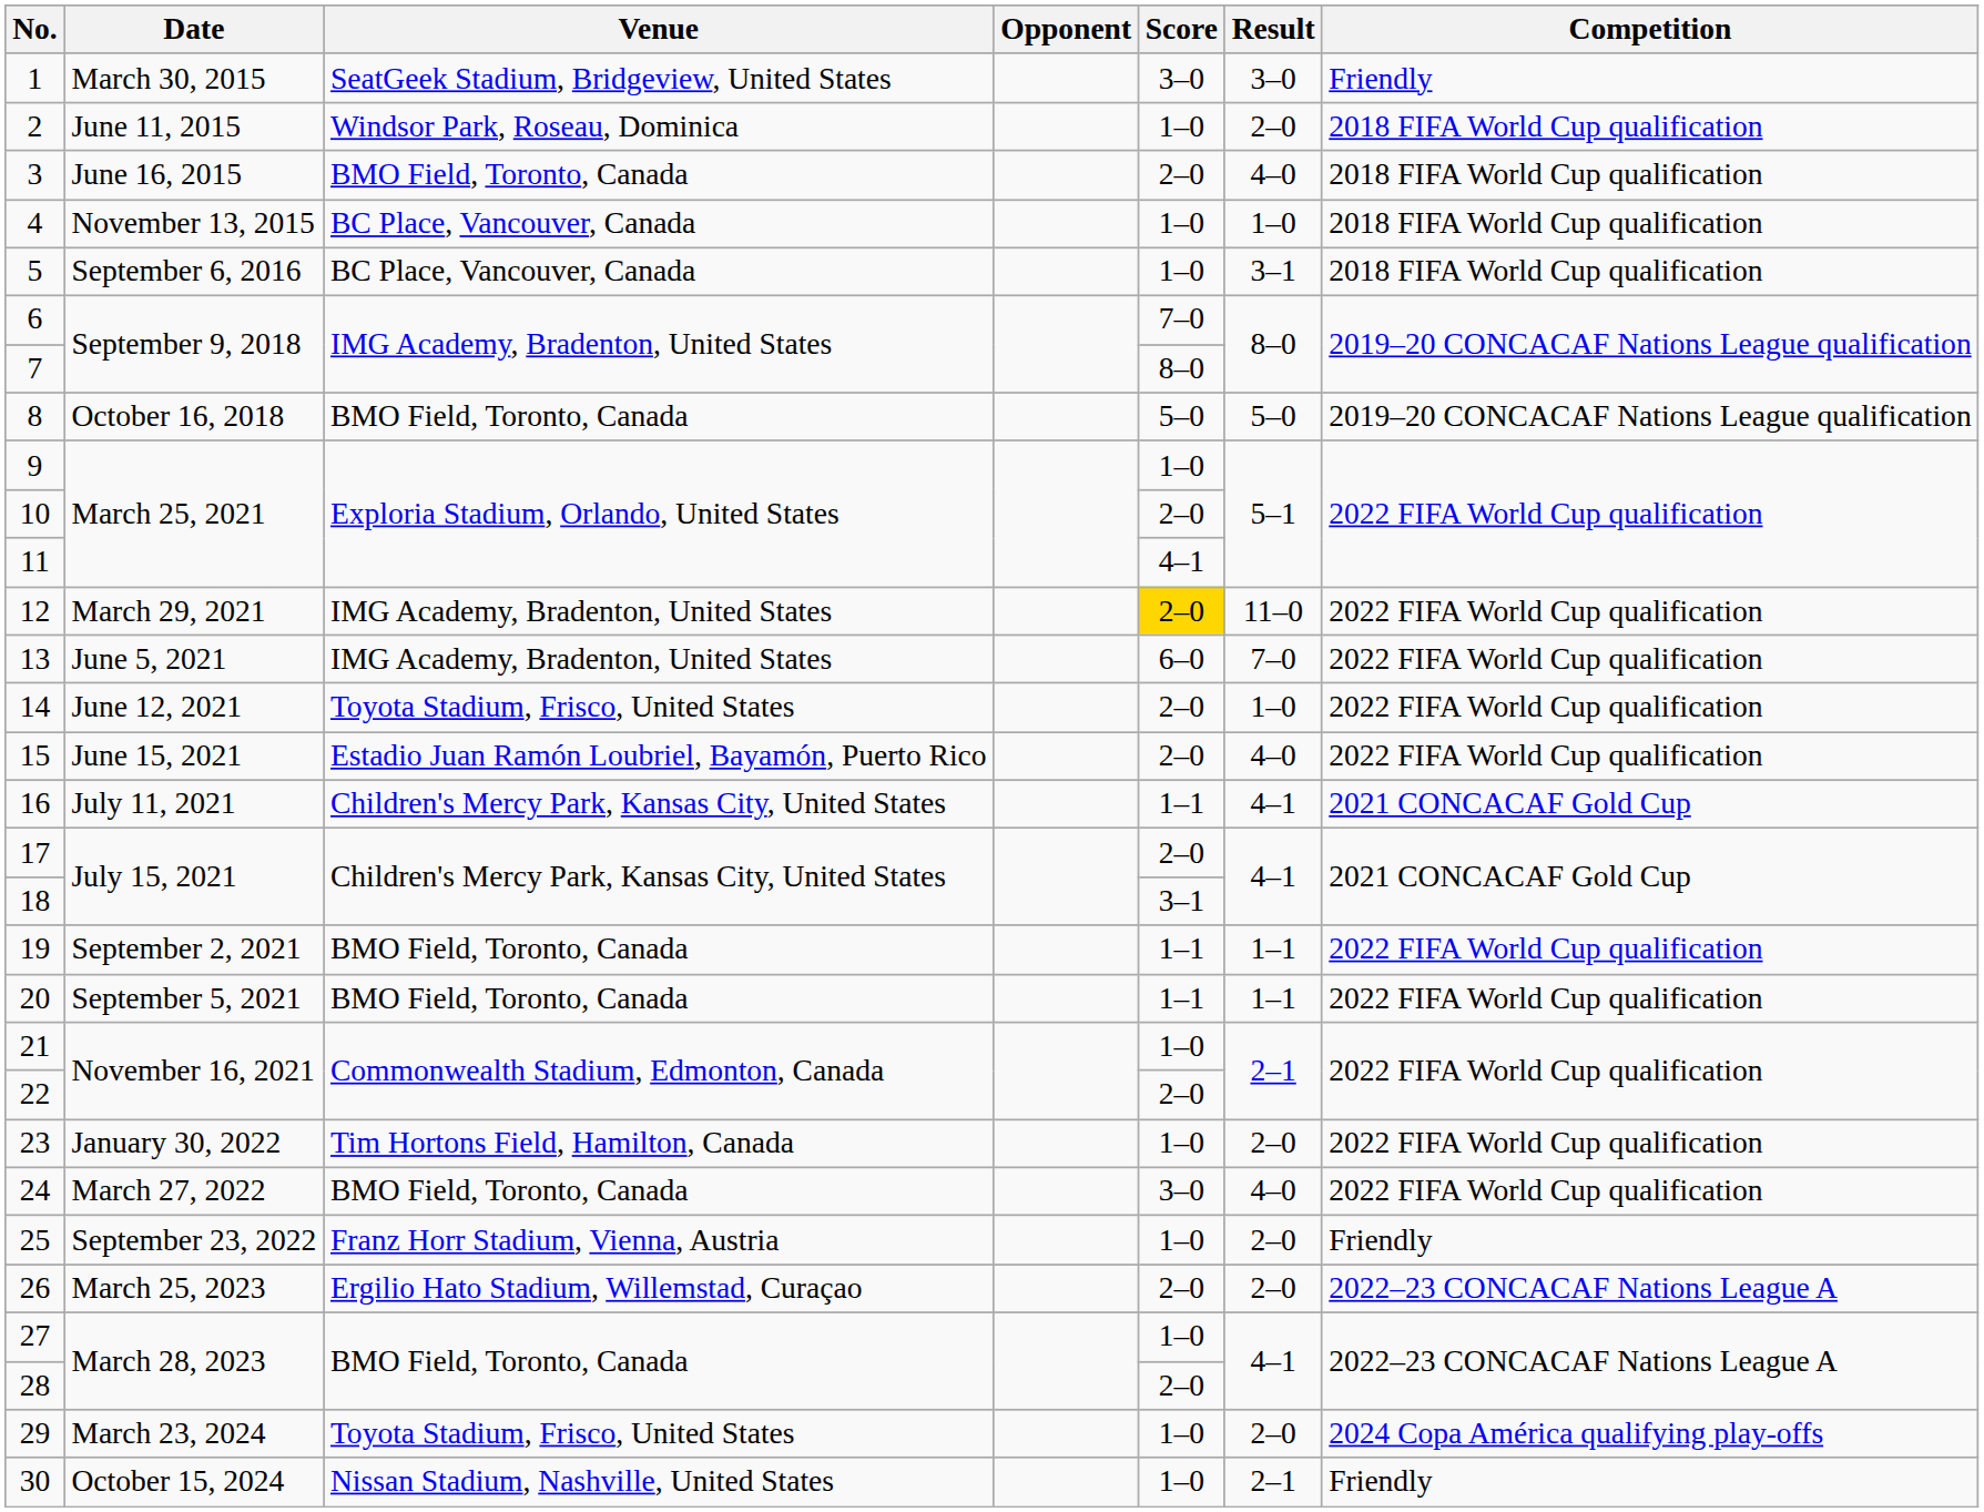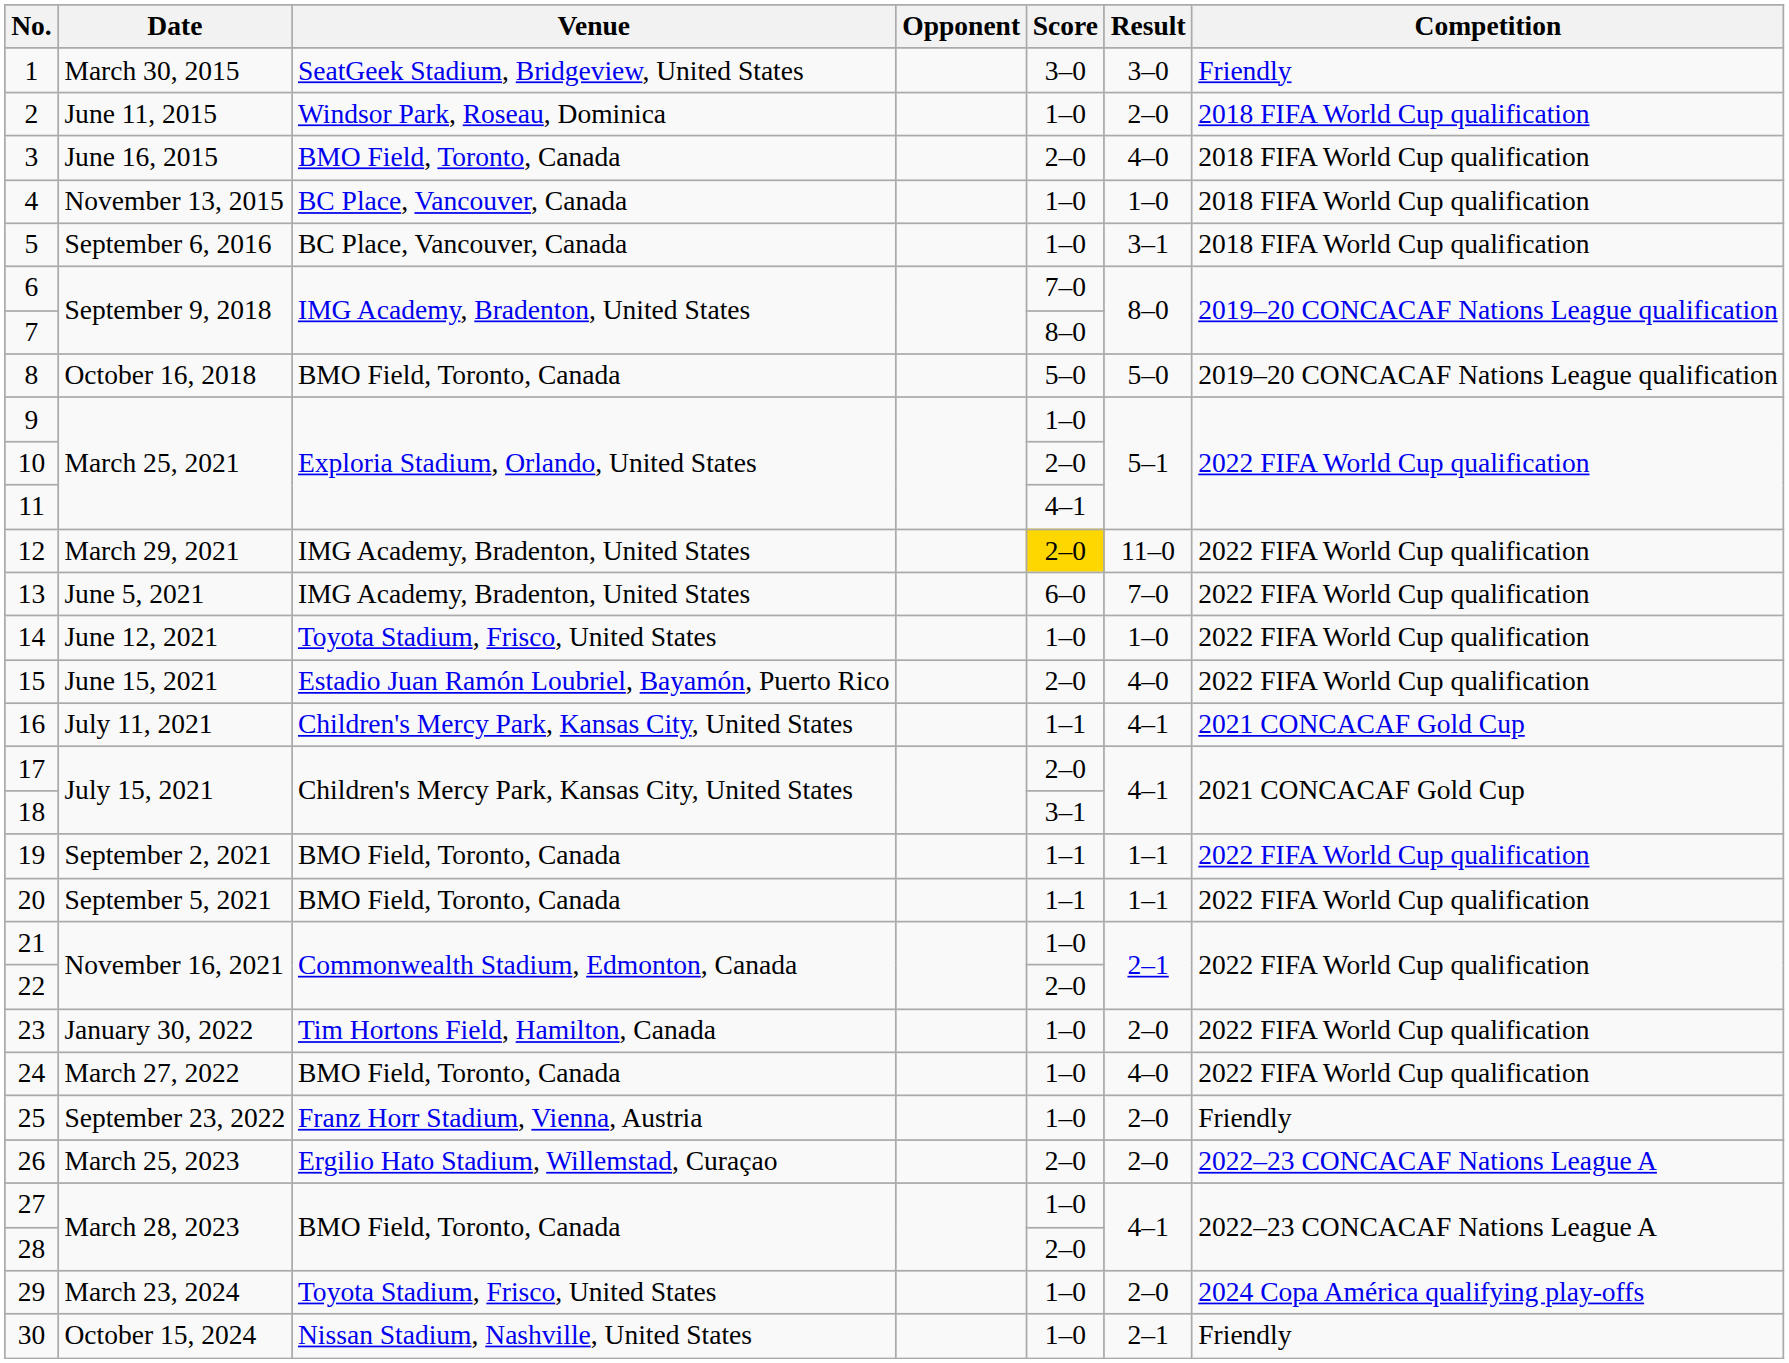 <table class="wikitable sortable">
 <tr>
 <th scope="col">No.</th>
 <th scope="col">Date</th>
 <th scope="col">Venue</th>
 <th scope="col">Opponent</th>
 <th scope="col">Score</th>
 <th scope="col">Result</th>
 <th scope="col">Competition</th>
 </tr>
 <tr>
 <td align="center">1</td>
 <td>March 30, 2015</td>
 <td><a href='#'>SeatGeek Stadium</a>, <a href='#'>Bridgeview</a>, United States</td>
 <td></td>
 <td align="center">3–0</td>
 <td align="center">3–0</td>
 <td><a href='#'>Friendly</a></td>
 </tr>
 <tr>
 <td align="center">2</td>
 <td>June 11, 2015</td>
 <td><a href='#'>Windsor Park</a>, <a href='#'>Roseau</a>, Dominica</td>
 <td></td>
 <td align="center">1–0</td>
 <td align="center">2–0</td>
 <td><a href='#'>2018 FIFA World Cup qualification</a></td>
 </tr>
 <tr>
 <td align="center">3</td>
 <td>June 16, 2015</td>
 <td><a href='#'>BMO Field</a>, <a href='#'>Toronto</a>, Canada</td>
 <td></td>
 <td align="center">2–0</td>
 <td align="center">4–0</td>
 <td>2018 FIFA World Cup qualification</td>
 </tr>
 <tr>
 <td align="center">4</td>
 <td>November 13, 2015</td>
 <td><a href='#'>BC Place</a>, <a href='#'>Vancouver</a>, Canada</td>
 <td></td>
 <td align="center">1–0</td>
 <td align="center">1–0</td>
 <td>2018 FIFA World Cup qualification</td>
 </tr>
 <tr>
 <td align="center">5</td>
 <td>September 6, 2016</td>
 <td>BC Place, Vancouver, Canada</td>
 <td></td>
 <td align="center">1–0</td>
 <td align="center">3–1</td>
 <td>2018 FIFA World Cup qualification</td>
 </tr>
 <tr>
 <td align="center">6</td>
 <td rowspan="2">September 9, 2018</td>
 <td rowspan="2"><a href='#'>IMG Academy</a>, <a href='#'>Bradenton</a>, United States</td>
 <td rowspan="2"></td>
 <td align="center">7–0</td>
 <td rowspan="2" align="center">8–0</td>
 <td rowspan="2"><a href='#'>2019–20 CONCACAF Nations League qualification</a></td>
 </tr>
 <tr>
 <td align="center">7</td>
 <td align="center">8–0</td>
 </tr>
 <tr>
 <td align="center">8</td>
 <td>October 16, 2018</td>
 <td>BMO Field, Toronto, Canada</td>
 <td></td>
 <td align="center">5–0</td>
 <td align="center">5–0</td>
 <td>2019–20 CONCACAF Nations League qualification</td>
 </tr>
 <tr>
 <td align="center">9</td>
 <td rowspan="3">March 25, 2021</td>
 <td rowspan="3"><a href='#'>Exploria Stadium</a>, <a href='#'>Orlando</a>, United States</td>
 <td rowspan="3"></td>
 <td align="center">1–0</td>
 <td rowspan="3" align="center">5–1</td>
 <td rowspan="3"><a href='#'>2022 FIFA World Cup qualification</a></td>
 </tr>
 <tr>
 <td align="center">10</td>
 <td align="center">2–0</td>
 </tr>
 <tr>
 <td align="center">11</td>
 <td align="center">4–1</td>
 </tr>
 <tr>
 <td align="center">12</td>
 <td>March 29, 2021</td>
 <td>IMG Academy, Bradenton, United States</td>
 <td></td>
 <td align="center" style="background: gold;">2–0</td>
 <td align="center">11–0</td>
 <td>2022 FIFA World Cup qualification</td>
 </tr>
 <tr>
 <td align="center">13</td>
 <td>June 5, 2021</td>
 <td>IMG Academy, Bradenton, United States</td>
 <td></td>
 <td align="center">6–0</td>
 <td align="center">7–0</td>
 <td>2022 FIFA World Cup qualification</td>
 </tr>
 <tr>
 <td align="center">14</td>
 <td>June 12, 2021</td>
 <td><a href='#'>Toyota Stadium</a>, <a href='#'>Frisco</a>, United States</td>
 <td></td>
-<td align="center">2–0</td>
+<td align="center">1–0</td>
 <td align="center">1–0</td>
 <td>2022 FIFA World Cup qualification</td>
 </tr>
 <tr>
 <td align="center">15</td>
 <td>June 15, 2021</td>
 <td><a href='#'>Estadio Juan Ramón Loubriel</a>, <a href='#'>Bayamón</a>, Puerto Rico</td>
 <td></td>
 <td align="center">2–0</td>
 <td align=center>4–0</td>
 <td>2022 FIFA World Cup qualification</td>
 </tr>
 <tr>
 <td align="center">16</td>
 <td>July 11, 2021</td>
 <td><a href='#'>Children's Mercy Park</a>, <a href='#'>Kansas City</a>, United States</td>
 <td></td>
 <td align="center">1–1</td>
 <td align="center">4–1</td>
 <td><a href='#'>2021 CONCACAF Gold Cup</a></td>
 </tr>
 <tr>
 <td align="center">17</td>
 <td rowspan=2>July 15, 2021</td>
 <td rowspan=2>Children's Mercy Park, Kansas City, United States</td>
 <td rowspan=2></td>
 <td align="center">2–0</td>
 <td rowspan="2" align="center">4–1</td>
 <td rowspan="2">2021 CONCACAF Gold Cup</td>
 </tr>
 <tr>
 <td align="center">18</td>
 <td align="center">3–1</td>
 </tr>
 <tr>
 <td align="center">19</td>
 <td>September 2, 2021</td>
 <td>BMO Field, Toronto, Canada</td>
 <td></td>
 <td align="center">1–1</td>
 <td align="center">1–1</td>
 <td><a href='#'>2022 FIFA World Cup qualification</a></td>
 </tr>
 <tr>
 <td align="center">20</td>
 <td>September 5, 2021</td>
 <td>BMO Field, Toronto, Canada</td>
 <td></td>
 <td align="center">1–1</td>
 <td align="center">1–1</td>
 <td>2022 FIFA World Cup qualification</td>
 </tr>
 <tr>
 <td align="center">21</td>
 <td rowspan=2>November 16, 2021</td>
 <td rowspan=2><a href='#'>Commonwealth Stadium</a>, <a href='#'>Edmonton</a>, Canada</td>
 <td rowspan=2></td>
 <td align="center">1–0</td>
 <td rowspan="2" align="center"><a href='#'>2–1</a></td>
 <td rowspan="2">2022 FIFA World Cup qualification</td>
 </tr>
 <tr>
 <td align="center">22</td>
 <td align="center">2–0</td>
 </tr>
 <tr>
 <td align="center">23</td>
 <td>January 30, 2022</td>
 <td><a href='#'>Tim Hortons Field</a>, <a href='#'>Hamilton</a>, Canada</td>
 <td></td>
 <td align="center">1–0</td>
 <td align="center">2–0</td>
 <td>2022 FIFA World Cup qualification</td>
 </tr>
 <tr>
 <td align="center">24</td>
 <td>March 27, 2022</td>
 <td>BMO Field, Toronto, Canada</td>
 <td></td>
-<td align="center">3–0</td>
+<td align=center>1–0</td>
 <td align=center>4–0</td>
 <td>2022 FIFA World Cup qualification</td>
 </tr>
 <tr>
 <td align="center">25</td>
 <td>September 23, 2022</td>
 <td><a href='#'>Franz Horr Stadium</a>, <a href='#'>Vienna</a>, Austria</td>
 <td></td>
 <td align=center>1–0</td>
 <td align=center>2–0</td>
 <td>Friendly</td>
 </tr>
 <tr>
 <td align="center">26</td>
 <td>March 25, 2023</td>
 <td><a href='#'>Ergilio Hato Stadium</a>, <a href='#'>Willemstad</a>, Curaçao</td>
 <td></td>
 <td align="center">2–0</td>
 <td align="center">2–0</td>
 <td><a href='#'>2022–23 CONCACAF Nations League A</a></td>
 </tr>
 <tr>
 <td align="center">27</td>
 <td rowspan="2">March 28, 2023</td>
 <td rowspan="2">BMO Field, Toronto, Canada</td>
 <td rowspan="2"></td>
 <td align="center">1–0</td>
 <td align="center" rowspan="2">4–1</td>
 <td rowspan="2">2022–23 CONCACAF Nations League A</td>
 </tr>
 <tr>
 <td align=center>28</td>
 <td align=center>2–0</td>
 </tr>
 <tr>
 <td align="center">29</td>
 <td>March 23, 2024</td>
 <td><a href='#'>Toyota Stadium</a>, <a href='#'>Frisco</a>, United States</td>
 <td></td>
 <td align="center">1–0</td>
 <td align="center">2–0</td>
 <td><a href='#'>2024 Copa América qualifying play-offs</a></td>
 </tr>
 <tr>
 <td align="center">30</td>
 <td>October 15, 2024</td>
 <td><a href='#'>Nissan Stadium</a>, <a href='#'>Nashville</a>, United States</td>
 <td></td>
 <td align="center">1–0</td>
 <td align="center">2–1</td>
 <td>Friendly</td>
 </tr>
 </table>
